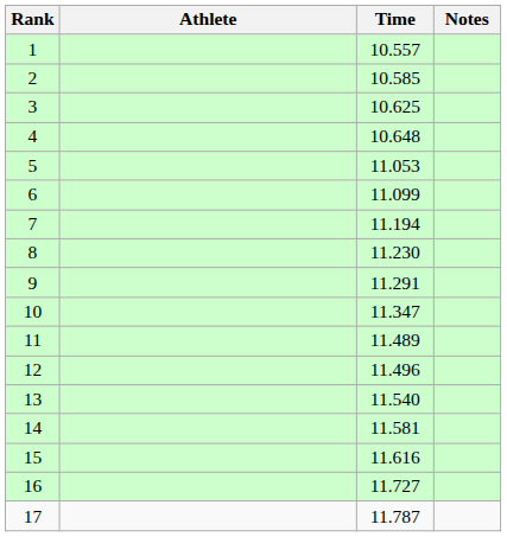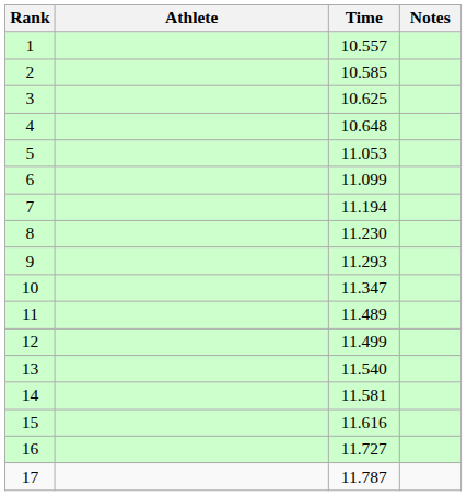 <table class=wikitable style="text-align:center">
 <tr>
 <th width=40>Rank</th>
 <th width=250>Athlete</th>
 <th width=60>Time</th>
 <th width=50>Notes</th>
 </tr>
 <tr bgcolor=ccffcc>
 <td>1</td>
 <td align=left></td>
 <td>10.557</td>
 <td></td>
 </tr>
 <tr bgcolor=ccffcc>
 <td>2</td>
 <td align=left></td>
 <td>10.585</td>
 <td></td>
 </tr>
 <tr bgcolor=ccffcc>
 <td>3</td>
 <td align=left></td>
 <td>10.625</td>
 <td></td>
 </tr>
 <tr bgcolor=ccffcc>
 <td>4</td>
 <td align=left></td>
 <td>10.648</td>
 <td></td>
 </tr>
 <tr bgcolor=ccffcc>
 <td>5</td>
 <td align=left></td>
 <td>11.053</td>
 <td></td>
 </tr>
 <tr bgcolor=ccffcc>
 <td>6</td>
 <td align=left></td>
 <td>11.099</td>
 <td></td>
 </tr>
 <tr bgcolor=ccffcc>
 <td>7</td>
 <td align=left></td>
 <td>11.194</td>
 <td></td>
 </tr>
 <tr bgcolor=ccffcc>
 <td>8</td>
 <td align=left></td>
 <td>11.230</td>
 <td></td>
 </tr>
 <tr bgcolor=ccffcc>
 <td>9</td>
 <td align=left></td>
-<td>11.291</td>
+<td>11.293</td>
 <td></td>
 </tr>
 <tr bgcolor=ccffcc>
 <td>10</td>
 <td align=left></td>
 <td>11.347</td>
 <td></td>
 </tr>
 <tr bgcolor=ccffcc>
 <td>11</td>
 <td align=left></td>
 <td>11.489</td>
 <td></td>
 </tr>
 <tr bgcolor=ccffcc>
 <td>12</td>
 <td align=left></td>
-<td>11.496</td>
+<td>11.499</td>
 <td></td>
 </tr>
 <tr bgcolor=ccffcc>
 <td>13</td>
 <td align=left></td>
 <td>11.540</td>
 <td></td>
 </tr>
 <tr bgcolor=ccffcc>
 <td>14</td>
 <td align=left></td>
 <td>11.581</td>
 <td></td>
 </tr>
 <tr bgcolor=ccffcc>
 <td>15</td>
 <td align=left></td>
 <td>11.616</td>
 <td></td>
 </tr>
 <tr bgcolor=ccffcc>
 <td>16</td>
 <td align=left></td>
 <td>11.727</td>
 <td></td>
 </tr>
 <tr>
 <td>17</td>
 <td align=left></td>
 <td>11.787</td>
 <td></td>
 </tr>
 </table>
